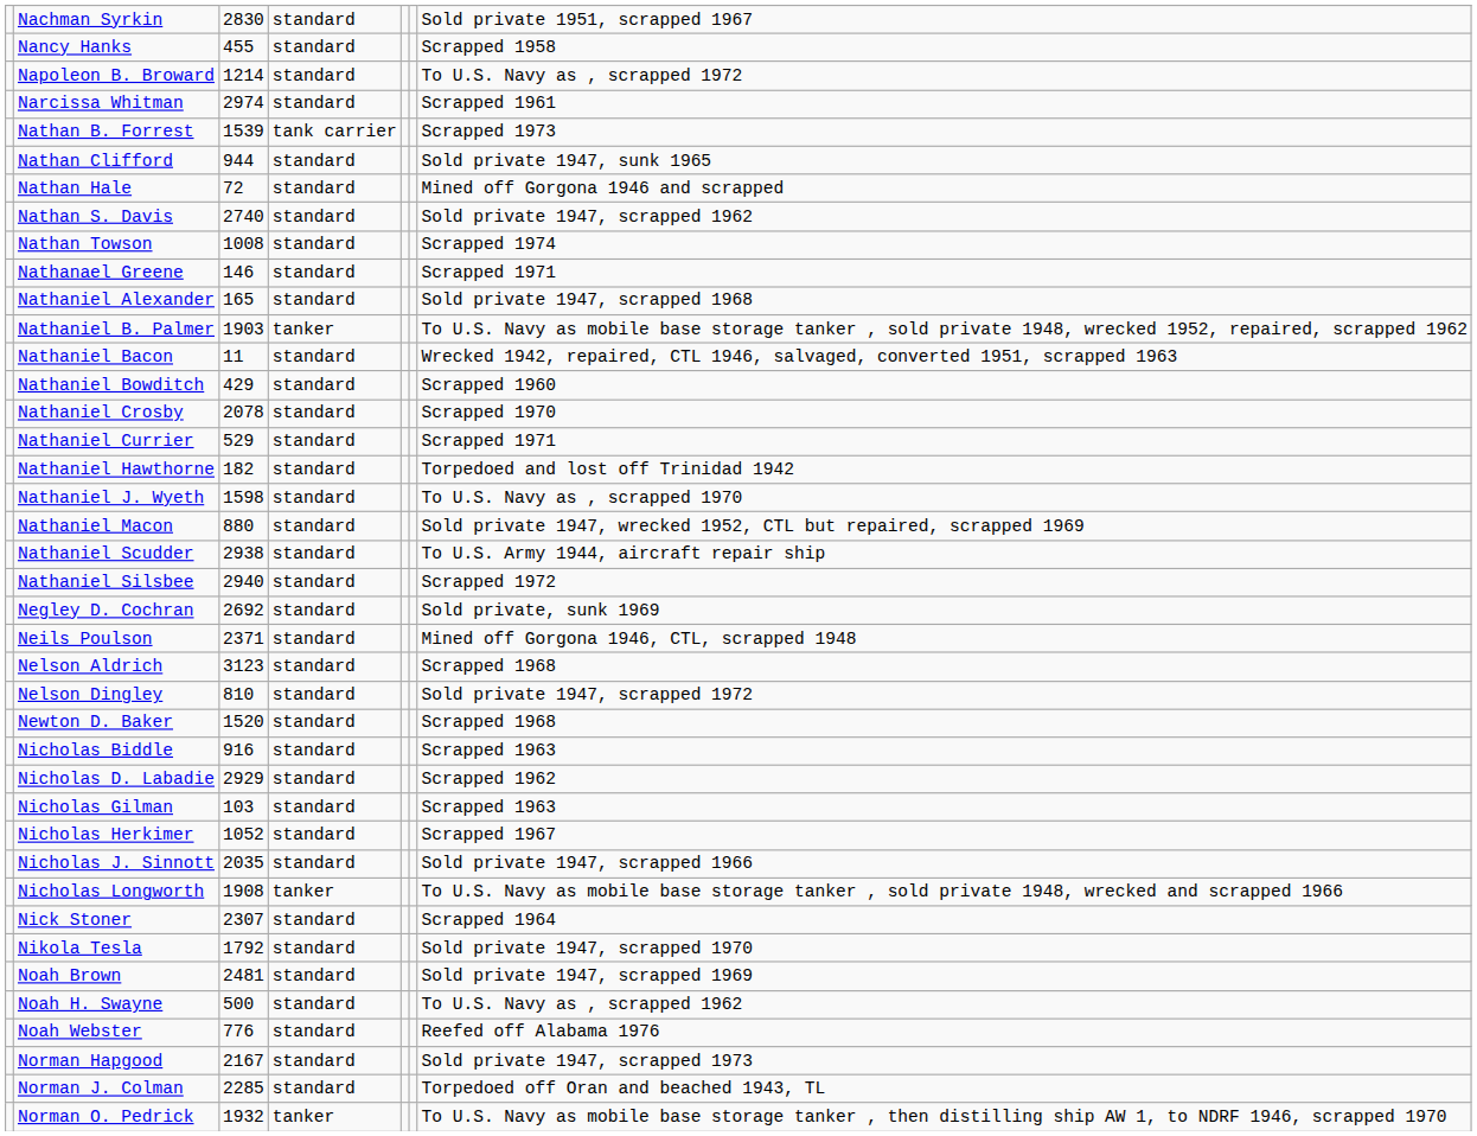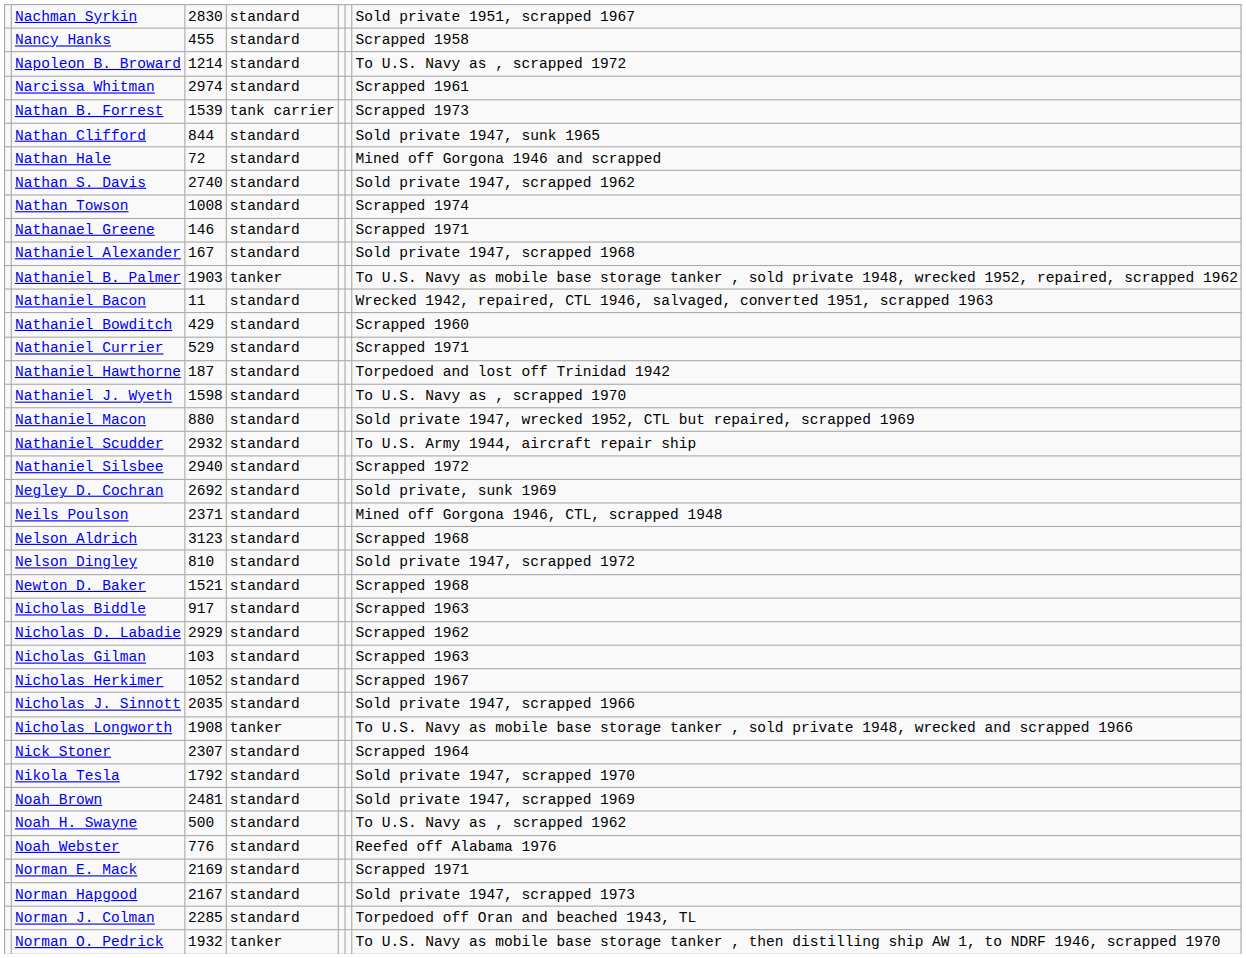 <table class="wikitable sortable sticky-header">
 <tr>
 <td></td>
 <td><a href='#'>Nachman Syrkin</a></td>
 <td>2830</td>
 <td>standard</td>
 <td></td>
 <td></td>
 <td>Sold private 1951, scrapped 1967</td>
 </tr>
 <tr>
 <td></td>
 <td><a href='#'>Nancy Hanks</a></td>
 <td>455</td>
 <td>standard</td>
 <td></td>
 <td></td>
 <td>Scrapped 1958</td>
 </tr>
 <tr>
 <td></td>
 <td><a href='#'>Napoleon B. Broward</a></td>
 <td>1214</td>
 <td>standard</td>
 <td></td>
 <td></td>
 <td>To U.S. Navy as , scrapped 1972</td>
 </tr>
 <tr>
 <td></td>
 <td><a href='#'>Narcissa Whitman</a></td>
 <td>2974</td>
 <td>standard</td>
 <td></td>
 <td></td>
 <td>Scrapped 1961</td>
 </tr>
 <tr>
 <td></td>
 <td><a href='#'>Nathan B. Forrest</a></td>
 <td>1539</td>
 <td>tank carrier</td>
 <td></td>
 <td></td>
 <td>Scrapped 1973</td>
 </tr>
 <tr>
 <td></td>
 <td><a href='#'>Nathan Clifford</a></td>
-<td>944</td>
+<td>844</td>
 <td>standard</td>
 <td></td>
 <td></td>
 <td>Sold private 1947, sunk 1965</td>
 </tr>
 <tr>
 <td></td>
 <td><a href='#'>Nathan Hale</a></td>
 <td>72</td>
 <td>standard</td>
 <td></td>
 <td></td>
 <td>Mined off Gorgona 1946 and scrapped</td>
 </tr>
 <tr>
 <td></td>
 <td><a href='#'>Nathan S. Davis</a></td>
 <td>2740</td>
 <td>standard</td>
 <td></td>
 <td></td>
 <td>Sold private 1947, scrapped 1962</td>
 </tr>
 <tr>
 <td></td>
 <td><a href='#'>Nathan Towson</a></td>
 <td>1008</td>
 <td>standard</td>
 <td></td>
 <td></td>
 <td>Scrapped 1974</td>
 </tr>
 <tr>
 <td></td>
 <td><a href='#'>Nathanael Greene</a></td>
 <td>146</td>
 <td>standard</td>
 <td></td>
 <td></td>
 <td>Scrapped 1971</td>
 </tr>
 <tr>
 <td></td>
 <td><a href='#'>Nathaniel Alexander</a></td>
-<td>165</td>
+<td>167</td>
 <td>standard</td>
 <td></td>
 <td></td>
 <td>Sold private 1947, scrapped 1968</td>
 </tr>
 <tr>
 <td></td>
 <td><a href='#'>Nathaniel B. Palmer</a></td>
 <td>1903</td>
 <td>tanker</td>
 <td></td>
 <td></td>
 <td>To U.S. Navy as mobile base storage tanker , sold private 1948, wrecked 1952, repaired, scrapped 1962</td>
 </tr>
 <tr>
 <td></td>
 <td><a href='#'>Nathaniel Bacon</a></td>
 <td>11</td>
 <td>standard</td>
 <td></td>
 <td></td>
 <td>Wrecked 1942, repaired, CTL 1946, salvaged, converted 1951, scrapped 1963</td>
 </tr>
 <tr>
 <td></td>
 <td><a href='#'>Nathaniel Bowditch</a></td>
 <td>429</td>
 <td>standard</td>
 <td></td>
 <td></td>
 <td>Scrapped 1960</td>
 </tr>
 <tr>
 <td></td>
-<td><a href='#'>Nathaniel Crosby</a></td>
-<td>2078</td>
-<td>standard</td>
-<td></td>
-<td></td>
-<td>Scrapped 1970</td>
-</tr>
-<tr>
-<td></td>
 <td><a href='#'>Nathaniel Currier</a></td>
 <td>529</td>
 <td>standard</td>
 <td></td>
 <td></td>
 <td>Scrapped 1971</td>
 </tr>
 <tr>
 <td></td>
 <td><a href='#'>Nathaniel Hawthorne</a></td>
-<td>182</td>
+<td>187</td>
 <td>standard</td>
 <td></td>
 <td></td>
 <td>Torpedoed and lost off Trinidad 1942</td>
 </tr>
 <tr>
 <td></td>
 <td><a href='#'>Nathaniel J. Wyeth</a></td>
 <td>1598</td>
 <td>standard</td>
 <td></td>
 <td></td>
 <td>To U.S. Navy as , scrapped 1970</td>
 </tr>
 <tr>
 <td></td>
 <td><a href='#'>Nathaniel Macon</a></td>
 <td>880</td>
 <td>standard</td>
 <td></td>
 <td></td>
 <td>Sold private 1947, wrecked 1952, CTL but repaired, scrapped 1969</td>
 </tr>
 <tr>
 <td></td>
 <td><a href='#'>Nathaniel Scudder</a></td>
-<td>2938</td>
+<td>2932</td>
 <td>standard</td>
 <td></td>
 <td></td>
 <td>To U.S. Army 1944, aircraft repair ship </td>
 </tr>
 <tr>
 <td></td>
 <td><a href='#'>Nathaniel Silsbee</a></td>
 <td>2940</td>
 <td>standard</td>
 <td></td>
 <td></td>
 <td>Scrapped 1972</td>
 </tr>
 <tr>
 <td></td>
 <td><a href='#'>Negley D. Cochran</a></td>
 <td>2692</td>
 <td>standard</td>
 <td></td>
 <td></td>
 <td>Sold private, sunk 1969</td>
 </tr>
 <tr>
 <td></td>
 <td><a href='#'>Neils Poulson</a></td>
 <td>2371</td>
 <td>standard</td>
 <td></td>
 <td></td>
 <td>Mined off Gorgona 1946, CTL, scrapped 1948</td>
 </tr>
 <tr>
 <td></td>
 <td><a href='#'>Nelson Aldrich</a></td>
 <td>3123</td>
 <td>standard</td>
 <td></td>
 <td></td>
 <td>Scrapped 1968</td>
 </tr>
 <tr>
 <td></td>
 <td><a href='#'>Nelson Dingley</a></td>
 <td>810</td>
 <td>standard</td>
 <td></td>
 <td></td>
 <td>Sold private 1947, scrapped 1972</td>
 </tr>
 <tr>
 <td></td>
 <td><a href='#'>Newton D. Baker</a></td>
-<td>1520</td>
+<td>1521</td>
 <td>standard</td>
 <td></td>
 <td></td>
 <td>Scrapped 1968</td>
 </tr>
 <tr>
 <td></td>
 <td><a href='#'>Nicholas Biddle</a></td>
-<td>916</td>
+<td>917</td>
 <td>standard</td>
 <td></td>
 <td></td>
 <td>Scrapped 1963</td>
 </tr>
 <tr>
 <td></td>
 <td><a href='#'>Nicholas D. Labadie</a></td>
 <td>2929</td>
 <td>standard</td>
 <td></td>
 <td></td>
 <td>Scrapped 1962</td>
 </tr>
 <tr>
 <td></td>
 <td><a href='#'>Nicholas Gilman</a></td>
 <td>103</td>
 <td>standard</td>
 <td></td>
 <td></td>
 <td>Scrapped 1963</td>
 </tr>
 <tr>
 <td></td>
 <td><a href='#'>Nicholas Herkimer</a></td>
 <td>1052</td>
 <td>standard</td>
 <td></td>
 <td></td>
 <td>Scrapped 1967</td>
 </tr>
 <tr>
 <td></td>
 <td><a href='#'>Nicholas J. Sinnott</a></td>
 <td>2035</td>
 <td>standard</td>
 <td></td>
 <td></td>
 <td>Sold private 1947, scrapped 1966</td>
 </tr>
 <tr>
 <td></td>
 <td><a href='#'>Nicholas Longworth</a></td>
 <td>1908</td>
 <td>tanker</td>
 <td></td>
 <td></td>
 <td>To U.S. Navy as mobile base storage tanker , sold private 1948, wrecked and scrapped 1966</td>
 </tr>
 <tr>
 <td></td>
 <td><a href='#'>Nick Stoner</a></td>
 <td>2307</td>
 <td>standard</td>
 <td></td>
 <td></td>
 <td>Scrapped 1964</td>
 </tr>
 <tr>
 <td></td>
 <td><a href='#'>Nikola Tesla</a></td>
 <td>1792</td>
 <td>standard</td>
 <td></td>
 <td></td>
 <td>Sold private 1947, scrapped 1970</td>
 </tr>
 <tr>
 <td></td>
 <td><a href='#'>Noah Brown</a></td>
 <td>2481</td>
 <td>standard</td>
 <td></td>
 <td></td>
 <td>Sold private 1947, scrapped 1969</td>
 </tr>
 <tr>
 <td></td>
 <td><a href='#'>Noah H. Swayne</a></td>
 <td>500</td>
 <td>standard</td>
 <td></td>
 <td></td>
 <td>To U.S. Navy as , scrapped 1962</td>
 </tr>
 <tr>
 <td></td>
 <td><a href='#'>Noah Webster</a></td>
 <td>776</td>
 <td>standard</td>
 <td></td>
 <td></td>
 <td>Reefed off Alabama 1976</td>
 </tr>
 <tr>
 <td></td>
+<td><a href='#'>Norman E. Mack</a></td>
+<td>2169</td>
+<td>standard</td>
+<td></td>
+<td></td>
+<td>Scrapped 1971</td>
+</tr>
+<tr>
+<td></td>
 <td><a href='#'>Norman Hapgood</a></td>
 <td>2167</td>
 <td>standard</td>
 <td></td>
 <td></td>
 <td>Sold private 1947, scrapped 1973</td>
 </tr>
 <tr>
 <td></td>
 <td><a href='#'>Norman J. Colman</a></td>
 <td>2285</td>
 <td>standard</td>
 <td></td>
 <td></td>
 <td>Torpedoed off Oran and beached 1943, TL</td>
 </tr>
 <tr>
 <td></td>
 <td><a href='#'>Norman O. Pedrick</a></td>
 <td>1932</td>
 <td>tanker</td>
 <td></td>
 <td></td>
 <td>To U.S. Navy as mobile base storage tanker , then distilling ship AW 1, to NDRF 1946, scrapped 1970</td>
 </tr>
 </table>
